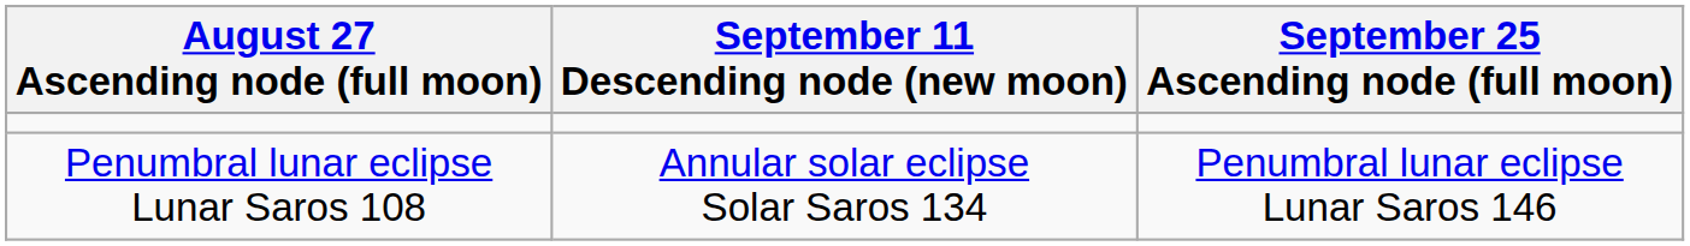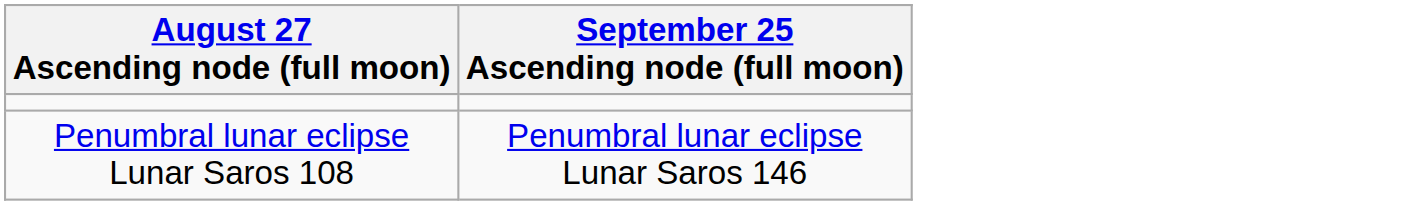 <table class="wikitable">
 <tr>
 <th><a href='#'>August 27</a><br>Ascending node (full moon)<br></th>
-<th><a href='#'>September 11</a><br>Descending node (new moon)<br></th>
 <th><a href='#'>September 25</a><br>Ascending node (full moon)<br></th>
 </tr>
 <tr>
 <td></td>
 <td></td>
-<td></td>
 </tr>
 <tr align=center>
 <td><a href='#'>Penumbral lunar eclipse</a><br>Lunar Saros 108</td>
-<td><a href='#'>Annular solar eclipse</a><br>Solar Saros 134</td>
 <td><a href='#'>Penumbral lunar eclipse</a><br>Lunar Saros 146</td>
 </tr>
 </table>
